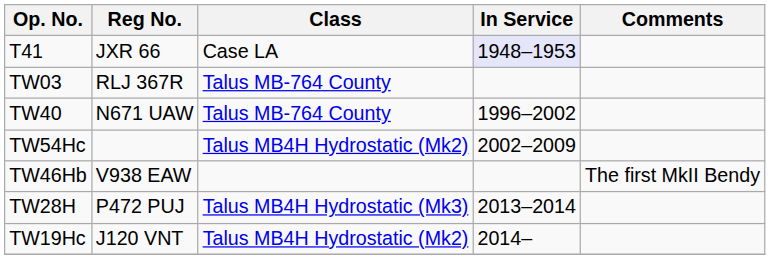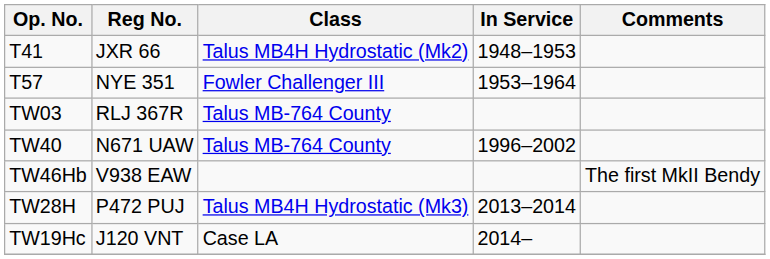 <table class="wikitable">
 <tr>
 <th>Op. No.</th>
 <th>Reg No.</th>
 <th>Class</th>
 <th>In Service</th>
 <th>Comments</th>
 </tr>
 <tr>
 <td>T41</td>
 <td>JXR 66</td>
-<td>Case LA</td>
-<td style="background: lavender;">1948–1953</td>
+<td><a href='#'>Talus MB4H Hydrostatic (Mk2)</a></td>
+<td>1948–1953</td>
+<td></td>
+</tr>
+<tr>
+<td>T57</td>
+<td>NYE 351</td>
+<td><a href='#'>Fowler Challenger III</a></td>
+<td>1953–1964</td>
 <td></td>
 </tr>
 <tr>
 <td>TW03</td>
 <td>RLJ 367R</td>
 <td><a href='#'>Talus MB-764 County</a></td>
 <td></td>
 <td></td>
 </tr>
 <tr>
 <td>TW40</td>
 <td>N671 UAW</td>
 <td><a href='#'>Talus MB-764 County</a></td>
 <td>1996–2002</td>
-<td></td>
-</tr>
-<tr>
-<td>TW54Hc</td>
-<td></td>
-<td><a href='#'>Talus MB4H Hydrostatic (Mk2)</a></td>
-<td>2002–2009</td>
 <td></td>
 </tr>
 <tr>
 <td>TW46Hb</td>
 <td>V938 EAW</td>
 <td></td>
 <td></td>
 <td>The first MkII Bendy</td>
 </tr>
 <tr>
 <td>TW28H</td>
 <td>P472 PUJ</td>
 <td><a href='#'>Talus MB4H Hydrostatic (Mk3)</a></td>
 <td>2013–2014</td>
 <td></td>
 </tr>
 <tr>
 <td>TW19Hc</td>
 <td>J120 VNT</td>
-<td><a href='#'>Talus MB4H Hydrostatic (Mk2)</a></td>
+<td>Case LA</td>
 <td>2014–</td>
 <td></td>
 </tr>
 <tr>
 </tr>
 </table>
